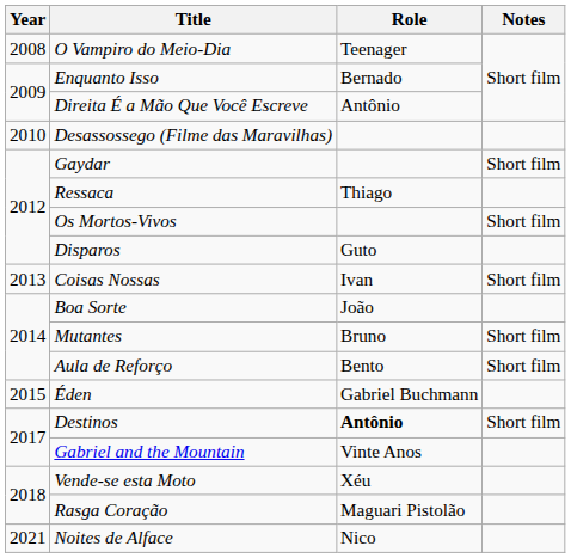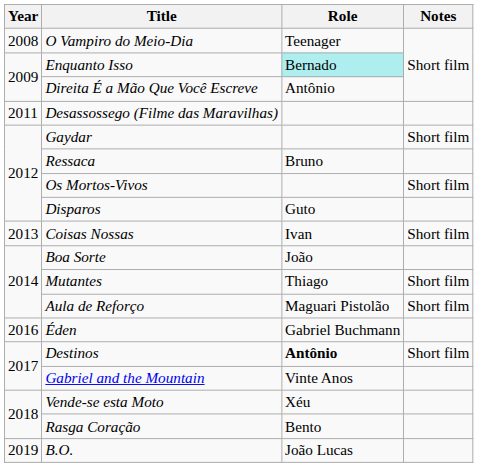 <table class="wikitable">
 <tr>
 <th>Year</th>
 <th>Title</th>
 <th>Role</th>
 <th>Notes</th>
 </tr>
 <tr>
 <td>2008</td>
 <td><em>O Vampiro do Meio-Dia</em></td>
 <td>Teenager</td>
 <td rowspan="3">Short film</td>
 </tr>
 <tr>
 <td rowspan="2">2009</td>
 <td><em>Enquanto Isso</em></td>
-<td>Bernado </td>
+<td style="background: paleturquoise;">Bernado </td>
 </tr>
 <tr>
 <td><em>Direita É a Mão Que Você Escreve</em></td>
 <td>Antônio</td>
 </tr>
 <tr>
-<td>2010</td>
+<td>2011</td>
 <td><em>Desassossego (Filme das Maravilhas)</em></td>
 <td></td>
 <td></td>
 </tr>
 <tr>
 <td rowspan="4">2012</td>
 <td><em>Gaydar</em></td>
 <td></td>
 <td>Short film</td>
 </tr>
 <tr>
 <td><em>Ressaca</em></td>
-<td>Thiago</td>
+<td>Bruno</td>
 <td></td>
 </tr>
 <tr>
 <td><em>Os Mortos-Vivos</em></td>
 <td></td>
 <td>Short film</td>
 </tr>
 <tr>
 <td><em>Disparos</em></td>
 <td>Guto</td>
 <td></td>
 </tr>
 <tr>
 <td>2013</td>
 <td><em>Coisas Nossas</em></td>
 <td>Ivan</td>
 <td>Short film</td>
 </tr>
 <tr>
 <td rowspan="3">2014</td>
 <td><em>Boa Sorte</em></td>
 <td>João</td>
 <td></td>
 </tr>
 <tr>
 <td><em>Mutantes</em></td>
-<td>Bruno</td>
+<td>Thiago</td>
 <td>Short film</td>
 </tr>
 <tr>
 <td><em>Aula de Reforço</em></td>
-<td>Bento</td>
+<td>Maguari Pistolão</td>
 <td>Short film</td>
 </tr>
 <tr>
-<td>2015</td>
+<td>2016</td>
 <td><em>Éden</em></td>
 <td>Gabriel Buchmann</td>
 <td></td>
 </tr>
 <tr>
 <td rowspan="2">2017</td>
 <td><em>Destinos</em></td>
 <td><strong>Antônio</strong></td>
 <td>Short film</td>
 </tr>
 <tr>
 <td><em><a href='#'>Gabriel and the Mountain</a></em></td>
 <td>Vinte Anos</td>
 <td></td>
 </tr>
 <tr>
 <td rowspan="2">2018</td>
 <td><em>Vende-se esta Moto</em></td>
 <td>Xéu</td>
 <td></td>
 </tr>
 <tr>
 <td><em>Rasga Coração</em></td>
-<td>Maguari Pistolão</td>
+<td>Bento</td>
 <td></td>
 </tr>
 <tr>
-<td>2021</td>
-<td><em>Noites de Alface</em></td>
-<td>Nico</td>
+<td>2019</td>
+<td><em>B.O.</em></td>
+<td>João Lucas</td>
 <td></td>
 </tr>
 </table>
